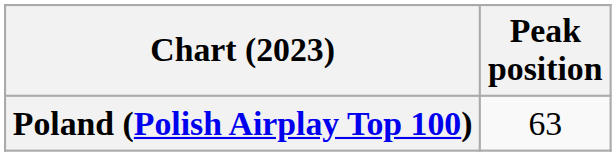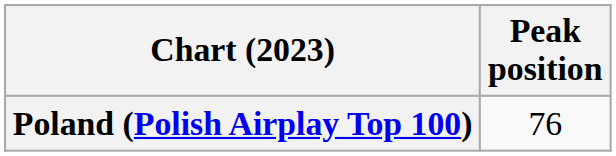 <table class="wikitable plainrowheaders" style="text-align:center">
 <tr>
 <th>Chart (2023)</th>
 <th>Peak<br>position</th>
 </tr>
 <tr>
 <th scope="row">Poland (<a href='#'>Polish Airplay Top 100</a>)</th>
-<td>63</td>
+<td>76</td>
 </tr>
 </table>
